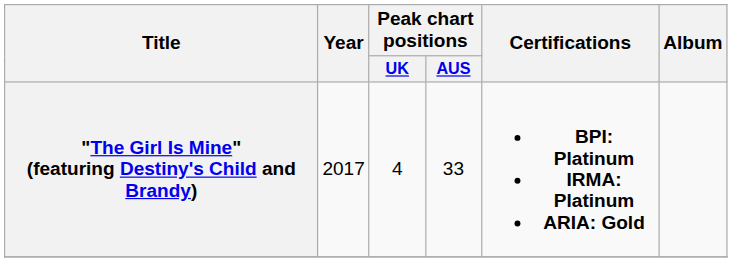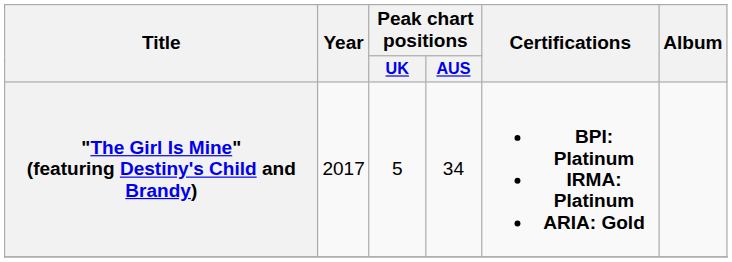 <table class="wikitable plainrowheaders" style="text-align:center;">
 <tr>
 <th scope="col" rowspan="2" style="width:16em;">Title</th>
 <th scope="col" rowspan="2" style="width:1em;">Year</th>
 <th scope="col" colspan="2">Peak chart positions</th>
 <th scope="col" rowspan="2">Certifications</th>
 <th scope="col" rowspan="2">Album</th>
 </tr>
 <tr>
 <th scope="col" style="width:3em;font-size:85%;"><a href='#'>UK</a><br></th>
 <th scope="col" style="width:3em;font-size:85%;"><a href='#'>AUS</a><br></th>
 </tr>
 <tr>
 <th scope="row">"<a href='#'>The Girl Is Mine</a>"<br><span>(featuring <a href='#'>Destiny's Child</a> and <a href='#'>Brandy</a>)</span></th>
 <td>2017</td>
-<td>4</td>
-<td>33</td>
+<td>5</td>
+<td>34</td>
 <td><strong><br><ul><li>BPI: Platinum</li><li>IRMA: Platinum</li><li>ARIA: Gold</li></ul></strong></td>
 <td></td>
 </tr>
 <tr>
 </tr>
 </table>
